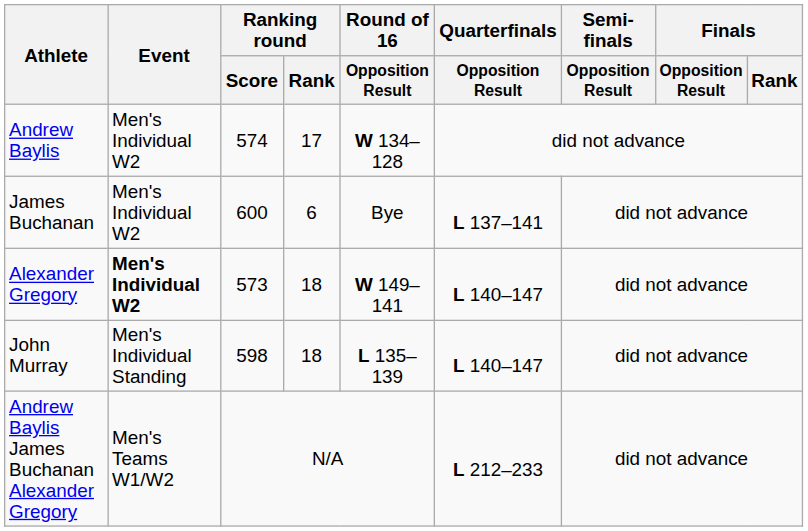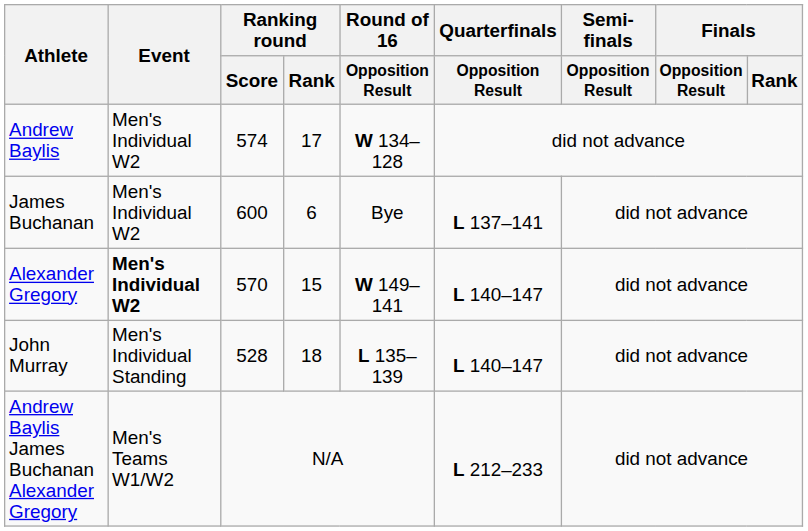 <table class=wikitable style="font-size:90%">
 <tr>
 <th rowspan="2">Athlete</th>
 <th rowspan="2">Event</th>
 <th colspan="2">Ranking round</th>
 <th>Round of 16</th>
 <th>Quarterfinals</th>
 <th>Semi-finals</th>
 <th colspan="2">Finals</th>
 </tr>
 <tr>
 <th>Score</th>
 <th>Rank</th>
 <th style="line-height:1em"><small>Opposition<br>Result</small></th>
 <th style="line-height:1em"><small>Opposition<br>Result</small></th>
 <th style="line-height:1em"><small>Opposition<br>Result</small></th>
 <th style="line-height:1em"><small>Opposition<br>Result</small></th>
 <th>Rank</th>
 </tr>
 <tr>
 <td><a href='#'>Andrew Baylis</a></td>
 <td>Men's Individual W2</td>
 <td align="center">574</td>
 <td align="center">17</td>
 <td align="center"><br> <strong>W</strong> 134–128</td>
 <td align="center" colspan="5">did not advance</td>
 </tr>
 <tr>
 <td>James Buchanan</td>
 <td>Men's Individual W2</td>
 <td align="center">600</td>
 <td align="center">6</td>
 <td align="center">Bye</td>
 <td align="center"><br> <strong>L</strong> 137–141</td>
 <td align="center" colspan="4">did not advance</td>
 </tr>
 <tr>
 <td><a href='#'>Alexander Gregory</a></td>
 <td><strong>Men's Individual W2</strong></td>
-<td align="center">573</td>
-<td align="center">18</td>
+<td align="center">570</td>
+<td align="center">15</td>
 <td align="center"><br> <strong>W</strong> 149–141</td>
 <td align="center"><br> <strong>L</strong> 140–147</td>
 <td align="center" colspan="4">did not advance</td>
 </tr>
 <tr>
 <td>John Murray</td>
 <td>Men's Individual Standing</td>
-<td align="center">598</td>
+<td align="center">528</td>
 <td align="center">18</td>
 <td align="center"><br> <strong>L</strong> 135–139</td>
 <td align="center"><br> <strong>L</strong> 140–147</td>
 <td align="center" colspan="4">did not advance</td>
 </tr>
 <tr>
 <td><a href='#'>Andrew Baylis</a><br>James Buchanan<br><a href='#'>Alexander Gregory</a></td>
 <td>Men's Teams W1/W2</td>
 <td align="center" colspan="3">N/A</td>
 <td align="center"><br> <strong>L</strong> 212–233</td>
 <td align="center" colspan="3">did not advance</td>
 </tr>
 </table>
